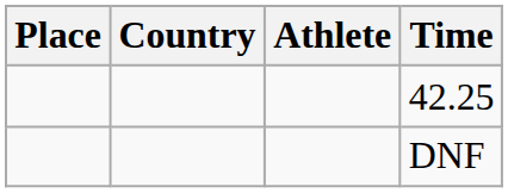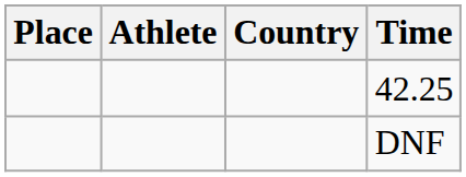 <table class="wikitable">
 <tr>
 <th>Place</th>
+<th>Athlete</th>
 <th>Country</th>
-<th>Athlete</th>
 <th>Time</th>
 </tr>
 <tr>
 <td align=center></td>
 <td></td>
 <td></td>
 <td>42.25</td>
 </tr>
 <tr>
 <td align=center></td>
 <td></td>
 <td></td>
 <td>DNF</td>
 </tr>
 </table>
